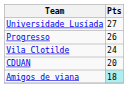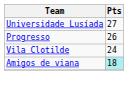 <table class="wikitable">
 <tr>
 <th>Team</th>
 <th>Pts</th>
 </tr>
 <tr>
 <td><a href='#'>Universidade Lusíada</a></td>
 <td>27</td>
 </tr>
 <tr>
 <td><a href='#'>Progresso</a></td>
 <td>26</td>
 </tr>
 <tr>
 <td><a href='#'>Vila Clotilde</a></td>
 <td>24</td>
 </tr>
 <tr>
-<td><a href='#'>CDUAN</a></td>
-<td>20</td>
-</tr>
-<tr>
 <td><a href='#'>Amigos de viana</a></td>
 <td style="background: paleturquoise;">18</td>
 </tr>
 <tr>
 </tr>
 </table>
